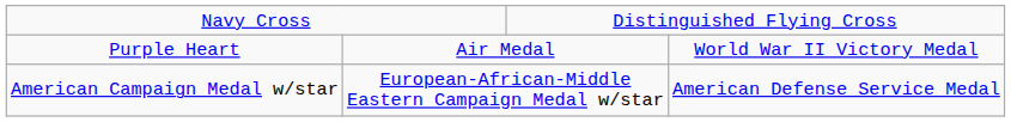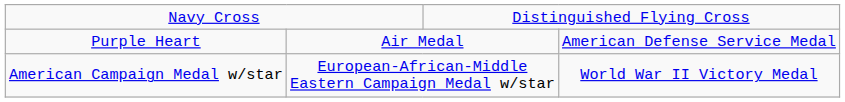 <table class="wikitable" style="margin: 1em auto; text-align: center;">
 <tr>
 <td align=center colspan="2"><a href='#'>Navy Cross</a></td>
 <td align=center colspan="2"><a href='#'>Distinguished Flying Cross</a></td>
 </tr>
 <tr>
 <td><a href='#'>Purple Heart</a></td>
 <td align=center colspan="2"><a href='#'>Air Medal</a></td>
-<td><a href='#'>World War II Victory Medal</a></td>
+<td><a href='#'>American Defense Service Medal</a></td>
 </tr>
 <tr>
 <td><a href='#'>American Campaign Medal</a> w/star</td>
 <td align=center colspan="2"><a href='#'>European-African-Middle<br> Eastern Campaign Medal</a> w/star</td>
-<td><a href='#'>American Defense Service Medal</a></td>
+<td><a href='#'>World War II Victory Medal</a></td>
 </tr>
 </table>
